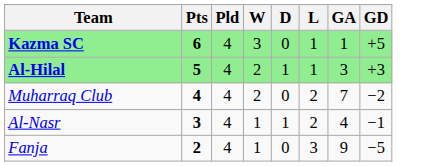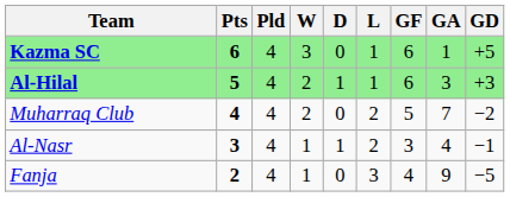 <table class="wikitable" style="text-align: center;">
 <tr>
 <th width="165">Team</th>
 <th width="20">Pts</th>
 <th width="20">Pld</th>
 <th width="20">W</th>
 <th width="20">D</th>
 <th width="20">L</th>
+<th width="20">GF</th>
 <th width="20">GA</th>
 <th width="20">GD</th>
 </tr>
 <tr bgcolor=lightgreen>
 <td style="text-align:left;"> <strong><a href='#'>Kazma SC</a></strong></td>
 <td><strong>6</strong></td>
 <td>4</td>
 <td>3</td>
 <td>0</td>
 <td>1</td>
+<td>6</td>
 <td>1</td>
 <td>+5</td>
 </tr>
 <tr bgcolor=lightgreen>
 <td style="text-align:left;"> <strong><a href='#'>Al-Hilal</a></strong></td>
 <td><strong>5</strong></td>
 <td>4</td>
 <td>2</td>
 <td>1</td>
 <td>1</td>
+<td>6</td>
 <td>3</td>
 <td>+3</td>
 </tr>
 <tr>
 <td style="text-align:left;"> <em><a href='#'>Muharraq Club</a></em></td>
 <td><strong>4</strong></td>
 <td>4</td>
 <td>2</td>
 <td>0</td>
 <td>2</td>
+<td>5</td>
 <td>7</td>
 <td>−2</td>
 </tr>
 <tr>
 <td style="text-align:left;"> <em><a href='#'>Al-Nasr</a></em></td>
 <td><strong>3</strong></td>
 <td>4</td>
 <td>1</td>
 <td>1</td>
 <td>2</td>
+<td>3</td>
 <td>4</td>
 <td>−1</td>
 </tr>
 <tr>
 <td style="text-align:left;"> <em><a href='#'>Fanja</a></em></td>
 <td><strong>2</strong></td>
 <td>4</td>
 <td>1</td>
 <td>0</td>
 <td>3</td>
+<td>4</td>
 <td>9</td>
 <td>−5</td>
 </tr>
 </table>
